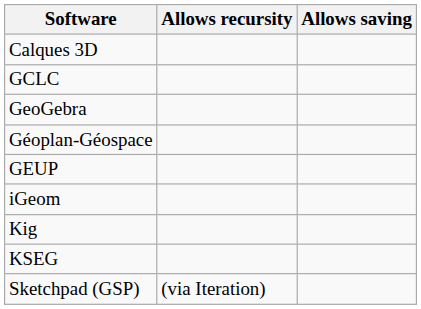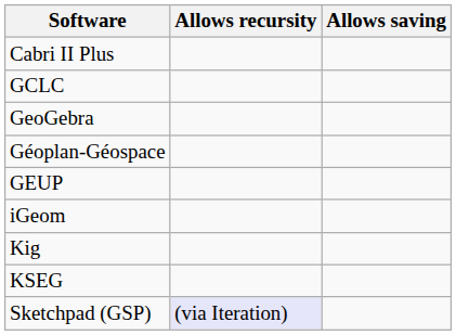 <table class="sortable wikitable">
 <tr>
 <th>Software</th>
 <th>Allows recursity</th>
 <th>Allows saving</th>
 </tr>
 <tr>
-<td>Calques 3D</td>
+<td>Cabri II Plus</td>
 <td></td>
 <td></td>
 </tr>
 <tr>
 <td>GCLC</td>
 <td></td>
 <td></td>
 </tr>
 <tr>
 <td>GeoGebra</td>
 <td></td>
 <td></td>
 </tr>
 <tr>
 <td>Géoplan-Géospace</td>
 <td></td>
 <td></td>
 </tr>
 <tr>
 <td>GEUP</td>
 <td></td>
 <td></td>
 </tr>
 <tr>
 <td>iGeom</td>
 <td></td>
 <td></td>
 </tr>
 <tr>
 <td>Kig</td>
 <td></td>
 <td></td>
 </tr>
 <tr>
 <td>KSEG</td>
 <td></td>
 <td></td>
 </tr>
 <tr>
 <td>Sketchpad (GSP)</td>
-<td> (via Iteration)</td>
+<td style="background: lavender;"> (via Iteration)</td>
 <td></td>
 </tr>
 </table>
